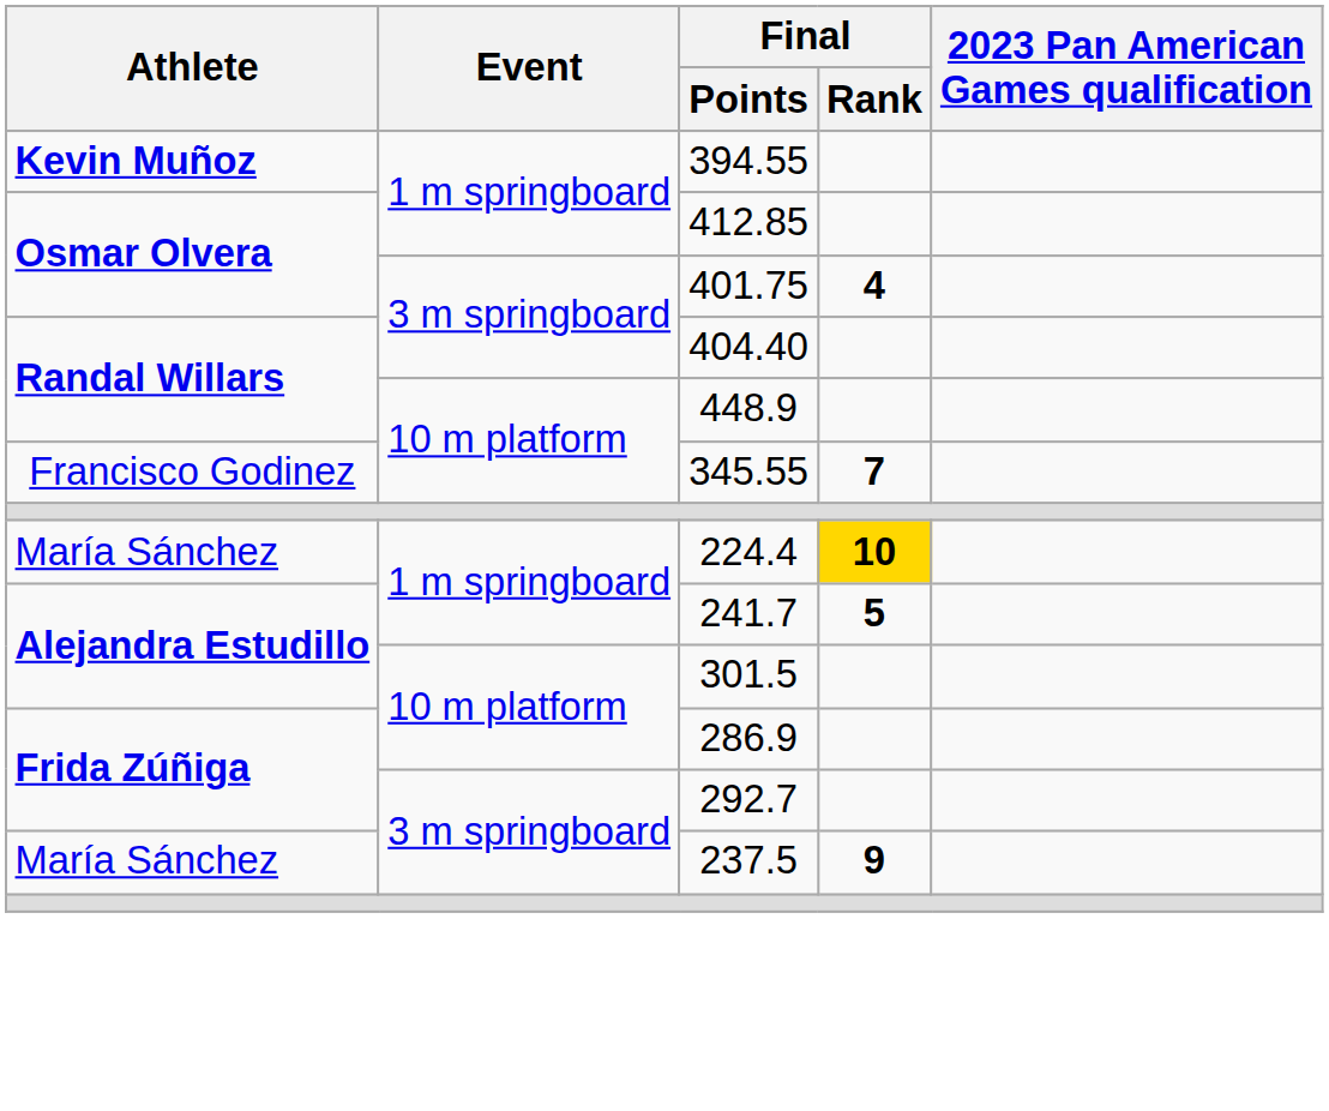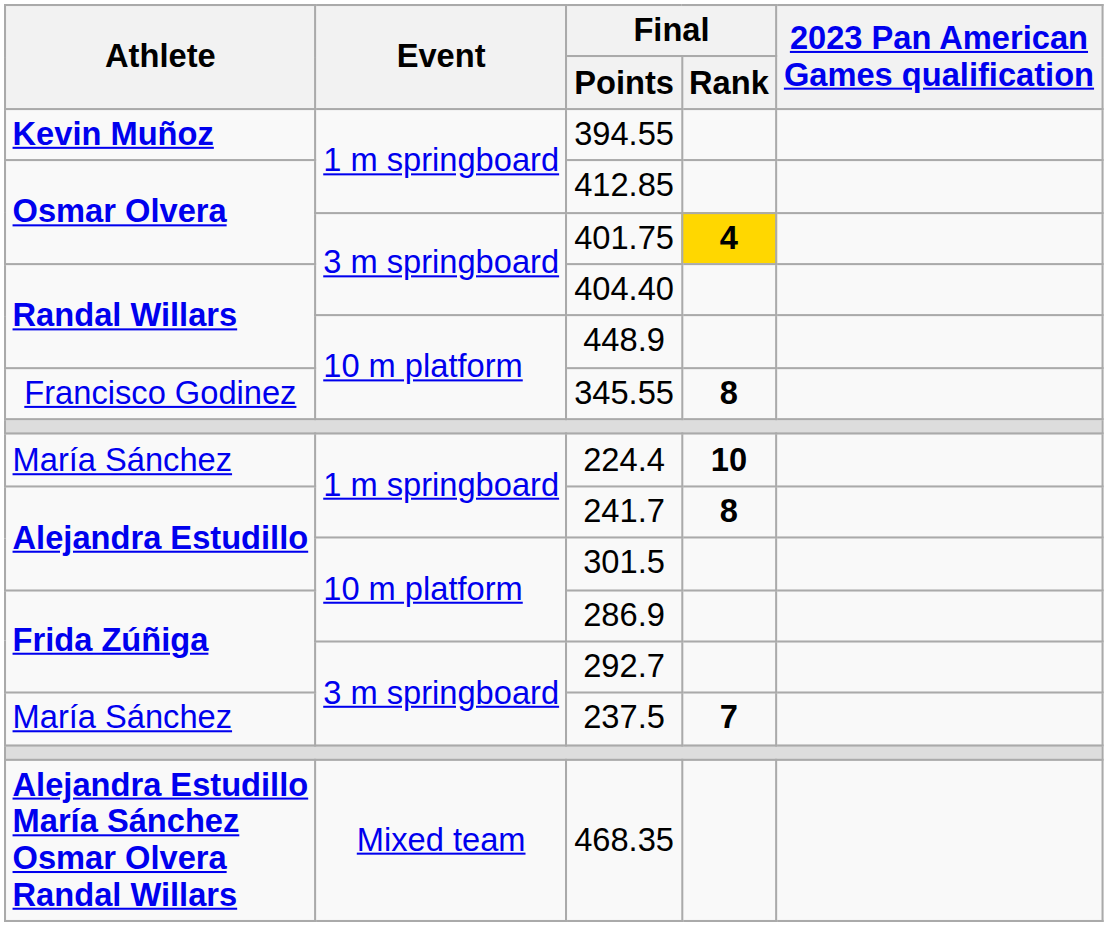 <table class="wikitable">
 <tr>
 <th rowspan="2">Athlete</th>
 <th rowspan="2">Event</th>
 <th colspan="2">Final</th>
 <th rowspan="2"><a href='#'>2023 Pan American <br> Games qualification</a></th>
 </tr>
 <tr align="center">
 <th>Points</th>
 <th>Rank</th>
 </tr>
 <tr align="center">
 <td align="left"><strong><a href='#'>Kevin Muñoz</a></strong></td>
 <td rowspan="2"><a href='#'>1 m springboard</a></td>
 <td>394.55</td>
 <td></td>
 <td></td>
 </tr>
 <tr align="center">
 <td rowspan="2" align="left"><strong><a href='#'>Osmar Olvera</a></strong></td>
 <td>412.85</td>
 <td></td>
 <td></td>
 </tr>
 <tr align="center">
 <td rowspan="2"><a href='#'>3 m springboard</a></td>
 <td>401.75</td>
-<td><strong>4</strong></td>
+<td style="background: gold;"><strong>4</strong></td>
 <td></td>
 </tr>
 <tr align="center">
 <td rowspan="2" align="left"><strong><a href='#'>Randal Willars</a></strong></td>
 <td>404.40</td>
 <td><strong></strong></td>
 <td></td>
 </tr>
 <tr align="center">
 <td rowspan="2"align="left"><a href='#'>10 m platform</a></td>
 <td>448.9</td>
 <td><strong></strong></td>
 <td></td>
 </tr>
 <tr align="center">
 <td><a href='#'>Francisco Godinez</a></td>
 <td>345.55</td>
-<td><strong>7</strong></td>
+<td><strong>8</strong></td>
 <td></td>
 </tr>
 <tr bgcolor="#ddd">
 <td colspan="5"></td>
 </tr>
 <tr align="center">
 <td align="left"><a href='#'>María Sánchez</a></td>
 <td rowspan="2"><a href='#'>1 m springboard</a></td>
 <td>224.4</td>
-<td style="background: gold;"><strong>10</strong></td>
+<td><strong>10</strong></td>
 <td></td>
 </tr>
 <tr align="center">
 <td align="left" rowspan="2"><strong><a href='#'>Alejandra Estudillo</a></strong></td>
 <td>241.7</td>
-<td><strong>5</strong></td>
+<td><strong>8</strong></td>
 <td></td>
 </tr>
 <tr align="center">
 <td align="left" rowspan="2"><a href='#'>10 m platform</a></td>
 <td>301.5</td>
 <td><strong></strong></td>
 <td></td>
 </tr>
 <tr align="center">
 <td align="left" rowspan="2"><strong><a href='#'>Frida Zúñiga</a></strong></td>
 <td>286.9</td>
 <td><strong></strong></td>
 <td></td>
 </tr>
 <tr align="center">
 <td align="left" rowspan="2"><a href='#'>3 m springboard</a></td>
 <td>292.7</td>
 <td><strong></strong></td>
 <td></td>
 </tr>
 <tr align="center">
 <td align="left"><a href='#'>María Sánchez</a></td>
 <td>237.5</td>
-<td><strong>9</strong></td>
+<td><strong>7</strong></td>
 <td></td>
 </tr>
 <tr bgcolor="#ddd">
 <td colspan="5"></td>
 </tr>
+<tr align="center">
+<td align="left"><strong><a href='#'>Alejandra Estudillo</a><br><a href='#'>María Sánchez</a><br><a href='#'>Osmar Olvera</a><br><a href='#'>Randal Willars</a></strong></td>
+<td><a href='#'>Mixed team</a></td>
+<td>468.35</td>
+<td></td>
+<td></td>
+</tr>
 </table>
